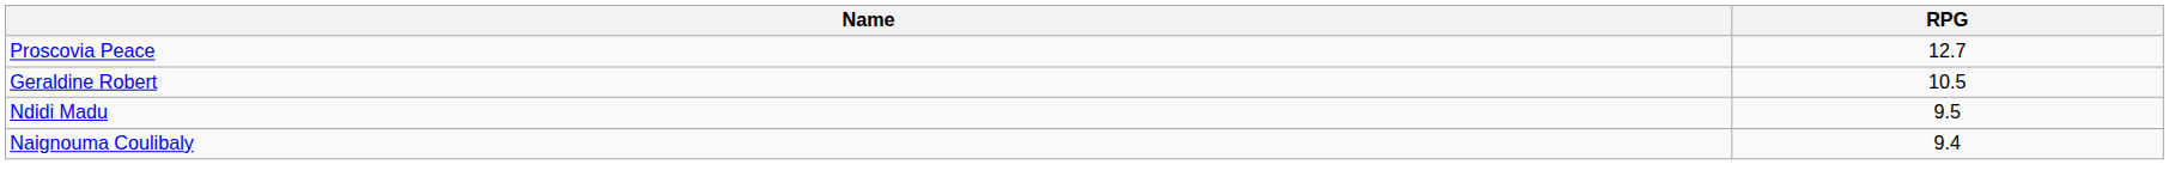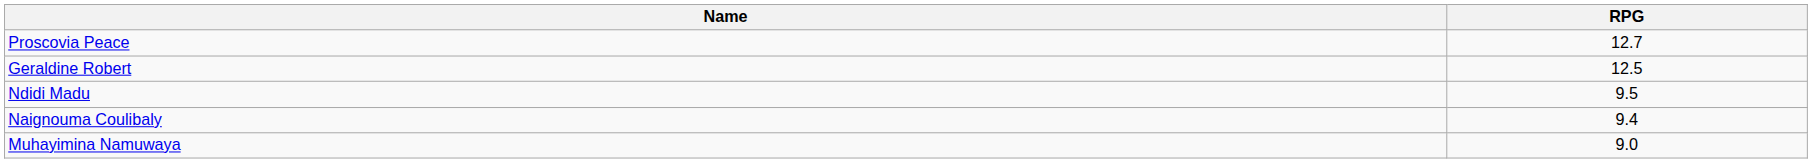 <table class=wikitable width="90%">
 <tr>
 <th width="80%">Name</th>
 <th width="20%">RPG</th>
 </tr>
 <tr>
 <td> <a href='#'>Proscovia Peace</a></td>
 <td align=center>12.7</td>
 </tr>
 <tr>
 <td> <a href='#'>Geraldine Robert</a></td>
-<td align=center>10.5</td>
+<td align=center>12.5</td>
 </tr>
 <tr>
 <td> <a href='#'>Ndidi Madu</a></td>
 <td align=center>9.5</td>
 </tr>
 <tr>
 <td> <a href='#'>Naignouma Coulibaly</a></td>
 <td align=center>9.4</td>
 </tr>
+<tr>
+<td> <a href='#'>Muhayimina Namuwaya</a></td>
+<td align=center>9.0</td>
+</tr>
 </table>
